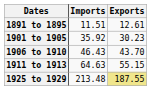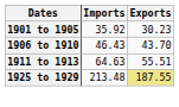 <table class="wikitable" style="margin: 0 0 1em 0;">
 <tr style="border-bottom:1px solid black;">
 <th style="border-right:1px solid black;">Dates</th>
 <th>Imports</th>
 <th>Exports</th>
-</tr>
-<tr align="right">
-<th style="border-right:1px solid black;">1891 to 1895</th>
-<td>11.51</td>
-<td>12.61</td>
 </tr>
 <tr align="right">
 <th style="border-right:1px solid black;">1901 to 1905</th>
 <td>35.92</td>
 <td>30.23</td>
 </tr>
 <tr align="right">
 <th style="border-right:1px solid black;">1906 to 1910</th>
 <td>46.43</td>
 <td>43.70</td>
 </tr>
 <tr align="right">
 <th style="border-right:1px solid black;">1911 to 1913</th>
 <td>64.63</td>
-<td>55.15</td>
+<td>55.51</td>
 </tr>
 <tr align="right">
 <th style="border-right:1px solid black;">1925 to 1929</th>
 <td>213.48</td>
 <td style="background: khaki;">187.55</td>
 </tr>
 </table>
